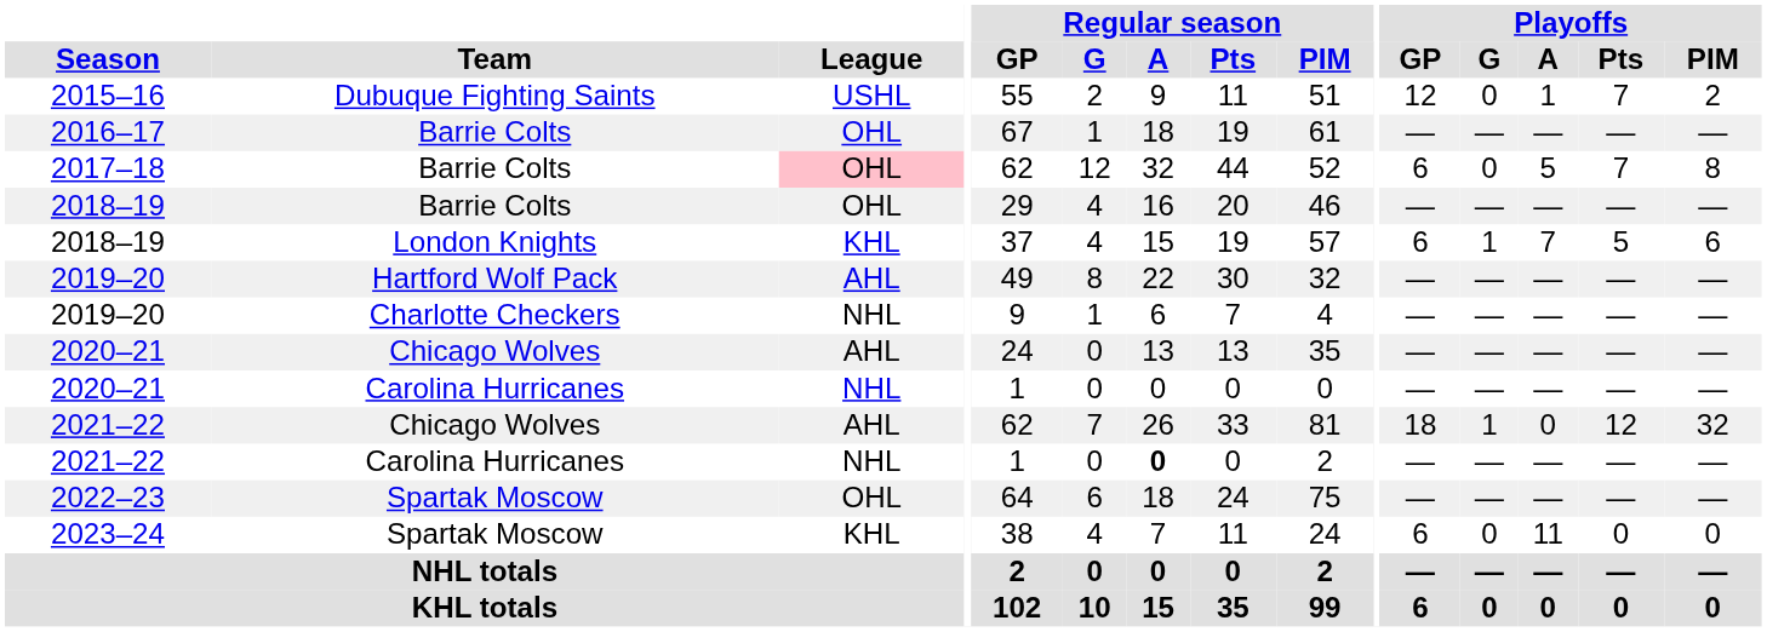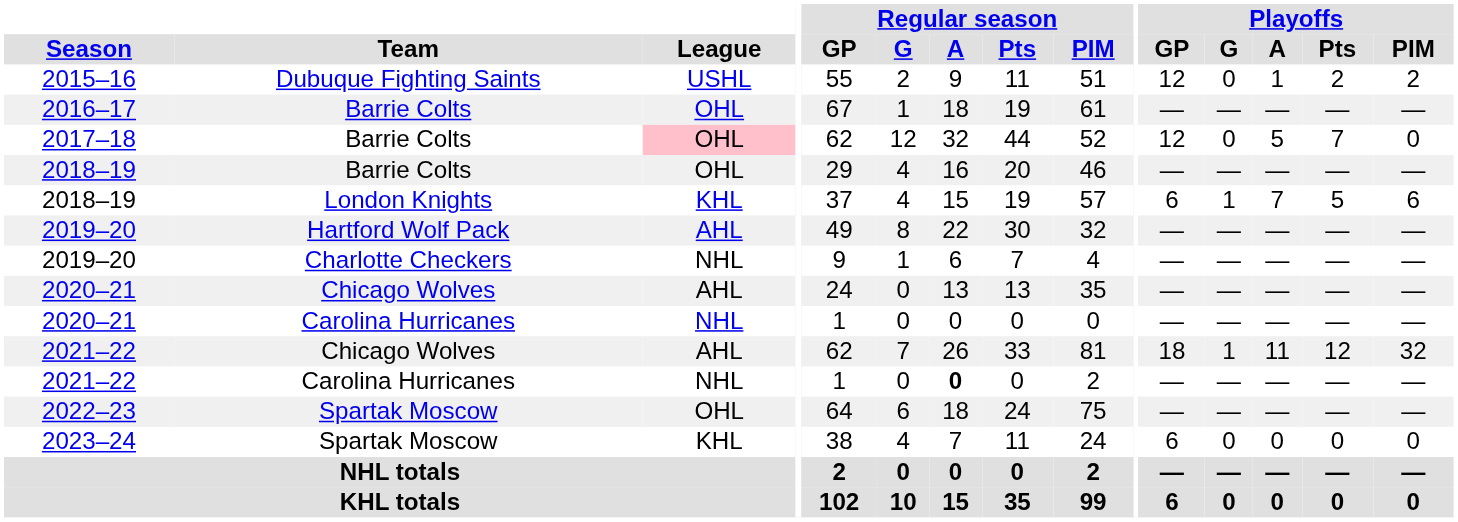 <table border="0" cellpadding="1" cellspacing="0" style="text-align:center; width:60em">
 <tr bgcolor="#e0e0e0">
 <th colspan="3" bgcolor="#ffffff"></th>
 <th rowspan="101" bgcolor="#ffffff"></th>
 <th colspan="5"><a href='#'>Regular season</a></th>
 <th rowspan="101" bgcolor="#ffffff"></th>
 <th colspan="5"><a href='#'>Playoffs</a></th>
 </tr>
 <tr bgcolor="#e0e0e0">
 <th><a href='#'>Season</a></th>
 <th>Team</th>
 <th>League</th>
 <th>GP</th>
 <th><a href='#'>G</a></th>
 <th><a href='#'>A</a></th>
 <th><a href='#'>Pts</a></th>
 <th><a href='#'>PIM</a></th>
 <th>GP</th>
 <th>G</th>
 <th>A</th>
 <th>Pts</th>
 <th>PIM</th>
 </tr>
 <tr>
 <td><a href='#'>2015–16</a></td>
 <td><a href='#'>Dubuque Fighting Saints</a></td>
 <td><a href='#'>USHL</a></td>
 <td>55</td>
 <td>2</td>
 <td>9</td>
 <td>11</td>
 <td>51</td>
 <td>12</td>
 <td>0</td>
 <td>1</td>
-<td>7</td>
+<td>2</td>
 <td>2</td>
 </tr>
 <tr bgcolor="#f0f0f0">
 <td><a href='#'>2016–17</a></td>
 <td><a href='#'>Barrie Colts</a></td>
 <td><a href='#'>OHL</a></td>
 <td>67</td>
 <td>1</td>
 <td>18</td>
 <td>19</td>
 <td>61</td>
 <td>—</td>
 <td>—</td>
 <td>—</td>
 <td>—</td>
 <td>—</td>
 </tr>
 <tr>
 <td><a href='#'>2017–18</a></td>
 <td>Barrie Colts</td>
 <td style="background: pink;">OHL</td>
 <td>62</td>
 <td>12</td>
 <td>32</td>
 <td>44</td>
 <td>52</td>
-<td>6</td>
+<td>12</td>
 <td>0</td>
 <td>5</td>
 <td>7</td>
-<td>8</td>
+<td>0</td>
 </tr>
 <tr bgcolor="#f0f0f0">
 <td><a href='#'>2018–19</a></td>
 <td>Barrie Colts</td>
 <td>OHL</td>
 <td>29</td>
 <td>4</td>
 <td>16</td>
 <td>20</td>
 <td>46</td>
 <td>—</td>
 <td>—</td>
 <td>—</td>
 <td>—</td>
 <td>—</td>
 </tr>
 <tr>
 <td>2018–19</td>
 <td><a href='#'>London Knights</a></td>
 <td><a href='#'>KHL</a></td>
 <td>37</td>
 <td>4</td>
 <td>15</td>
 <td>19</td>
 <td>57</td>
 <td>6</td>
 <td>1</td>
 <td>7</td>
 <td>5</td>
 <td>6</td>
 </tr>
 <tr bgcolor="#f0f0f0">
 <td><a href='#'>2019–20</a></td>
 <td><a href='#'>Hartford Wolf Pack</a></td>
 <td><a href='#'>AHL</a></td>
 <td>49</td>
 <td>8</td>
 <td>22</td>
 <td>30</td>
 <td>32</td>
 <td>—</td>
 <td>—</td>
 <td>—</td>
 <td>—</td>
 <td>—</td>
 </tr>
 <tr>
 <td>2019–20</td>
 <td><a href='#'>Charlotte Checkers</a></td>
 <td>NHL</td>
 <td>9</td>
 <td>1</td>
 <td>6</td>
 <td>7</td>
 <td>4</td>
 <td>—</td>
 <td>—</td>
 <td>—</td>
 <td>—</td>
 <td>—</td>
 </tr>
 <tr bgcolor="#f0f0f0">
 <td><a href='#'>2020–21</a></td>
 <td><a href='#'>Chicago Wolves</a></td>
 <td>AHL</td>
 <td>24</td>
 <td>0</td>
 <td>13</td>
 <td>13</td>
 <td>35</td>
 <td>—</td>
 <td>—</td>
 <td>—</td>
 <td>—</td>
 <td>—</td>
 </tr>
 <tr>
 <td><a href='#'>2020–21</a></td>
 <td><a href='#'>Carolina Hurricanes</a></td>
 <td><a href='#'>NHL</a></td>
 <td>1</td>
 <td>0</td>
 <td>0</td>
 <td>0</td>
 <td>0</td>
 <td>—</td>
 <td>—</td>
 <td>—</td>
 <td>—</td>
 <td>—</td>
 </tr>
 <tr bgcolor="#f0f0f0">
 <td><a href='#'>2021–22</a></td>
 <td>Chicago Wolves</td>
 <td>AHL</td>
 <td>62</td>
 <td>7</td>
 <td>26</td>
 <td>33</td>
 <td>81</td>
 <td>18</td>
 <td>1</td>
-<td>0</td>
+<td>11</td>
 <td>12</td>
 <td>32</td>
 </tr>
 <tr>
 <td><a href='#'>2021–22</a></td>
 <td>Carolina Hurricanes</td>
 <td>NHL</td>
 <td>1</td>
 <td>0</td>
 <td><strong>0</strong></td>
 <td>0</td>
 <td>2</td>
 <td>—</td>
 <td>—</td>
 <td>—</td>
 <td>—</td>
 <td>—</td>
 </tr>
 <tr bgcolor="#f0f0f0">
 <td><a href='#'>2022–23</a></td>
 <td><a href='#'>Spartak Moscow</a></td>
 <td>OHL</td>
 <td>64</td>
 <td>6</td>
 <td>18</td>
 <td>24</td>
 <td>75</td>
 <td>—</td>
 <td>—</td>
 <td>—</td>
 <td>—</td>
 <td>—</td>
 </tr>
 <tr>
 <td><a href='#'>2023–24</a></td>
 <td>Spartak Moscow</td>
 <td>KHL</td>
 <td>38</td>
 <td>4</td>
 <td>7</td>
 <td>11</td>
 <td>24</td>
 <td>6</td>
 <td>0</td>
-<td>11</td>
+<td>0</td>
 <td>0</td>
 <td>0</td>
 </tr>
 <tr bgcolor="#e0e0e0">
 <th colspan="3">NHL totals</th>
 <th>2</th>
 <th>0</th>
 <th>0</th>
 <th>0</th>
 <th>2</th>
 <th>—</th>
 <th>—</th>
 <th>—</th>
 <th>—</th>
 <th>—</th>
 </tr>
 <tr bgcolor="#e0e0e0">
 <th colspan="3">KHL totals</th>
 <th>102</th>
 <th>10</th>
 <th>15</th>
 <th>35</th>
 <th>99</th>
 <th>6</th>
 <th>0</th>
 <th>0</th>
 <th>0</th>
 <th>0</th>
 </tr>
 </table>
